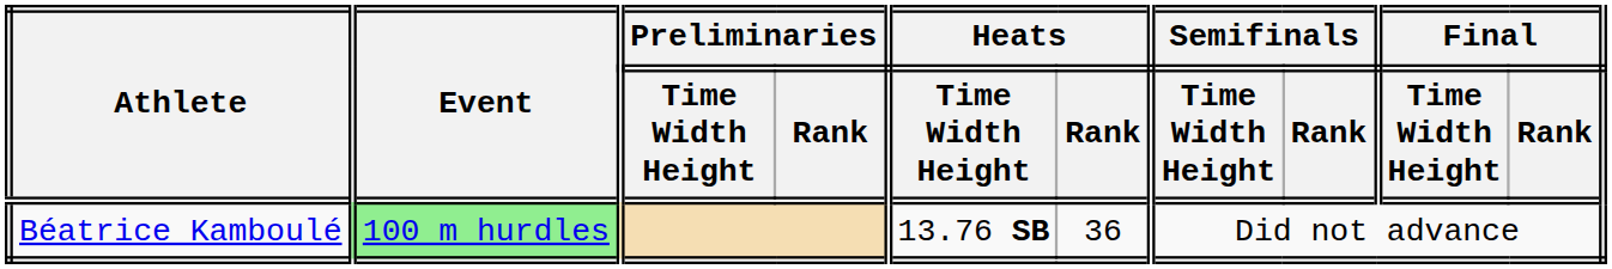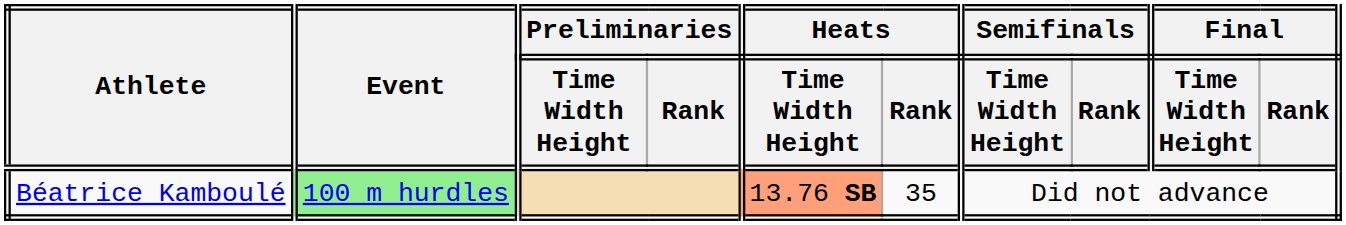 <table class=wikitable style="font-size:90%; border: double;">
 <tr>
 <th rowspan="2" style="border-right:double">Athlete</th>
 <th rowspan="2" style="border-right:double">Event</th>
 <th colspan="2" style="border-right:double; border-bottom:double;">Preliminaries</th>
 <th colspan="2" style="border-right:double; border-bottom:double;">Heats</th>
 <th colspan="2" style="border-right:double; border-bottom:double;">Semifinals</th>
 <th colspan="2" style="border-right:double; border-bottom:double;">Final</th>
 </tr>
 <tr>
 <th>Time<br>Width<br>Height</th>
 <th style="border-right:double">Rank</th>
 <th>Time<br>Width<br>Height</th>
 <th style="border-right:double">Rank</th>
 <th>Time<br>Width<br>Height</th>
 <th style="border-right:double">Rank</th>
 <th>Time<br>Width<br>Height</th>
 <th style="border-right:double">Rank</th>
 </tr>
 <tr style="border-top: double;">
 <td style="border-right:double"><a href='#'>Béatrice Kamboulé</a></td>
 <td style="background: lightgreen; border-right:double"><a href='#'>100 m hurdles</a></td>
 <td style="border-right:double" colspan= 2 bgcolor="wheat"></td>
-<td align=center>13.76 <strong>SB</strong></td>
-<td align=center style="border-right:double">36</td>
+<td align=center style="background: lightsalmon;">13.76 <strong>SB</strong></td>
+<td align=center style="border-right:double">35</td>
 <td colspan="4" align=center>Did not advance</td>
 </tr>
 </table>
